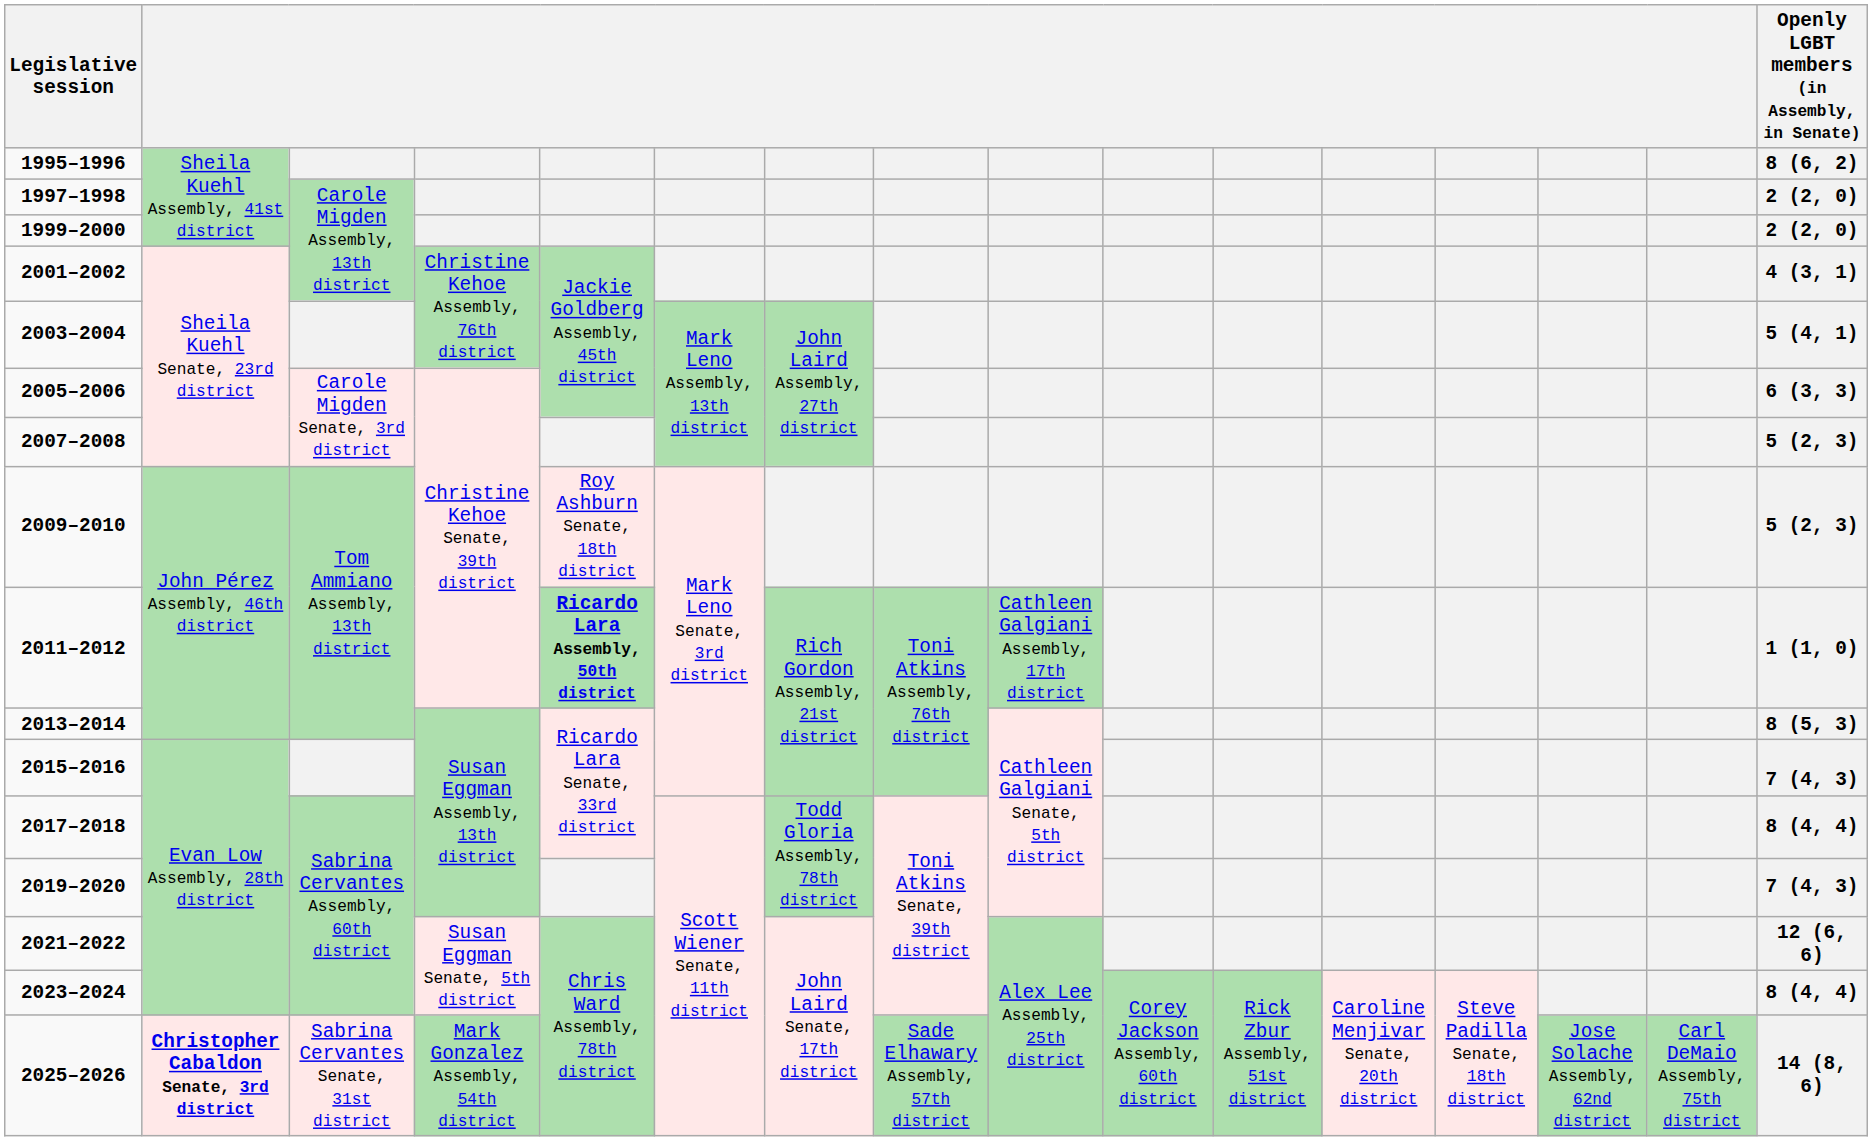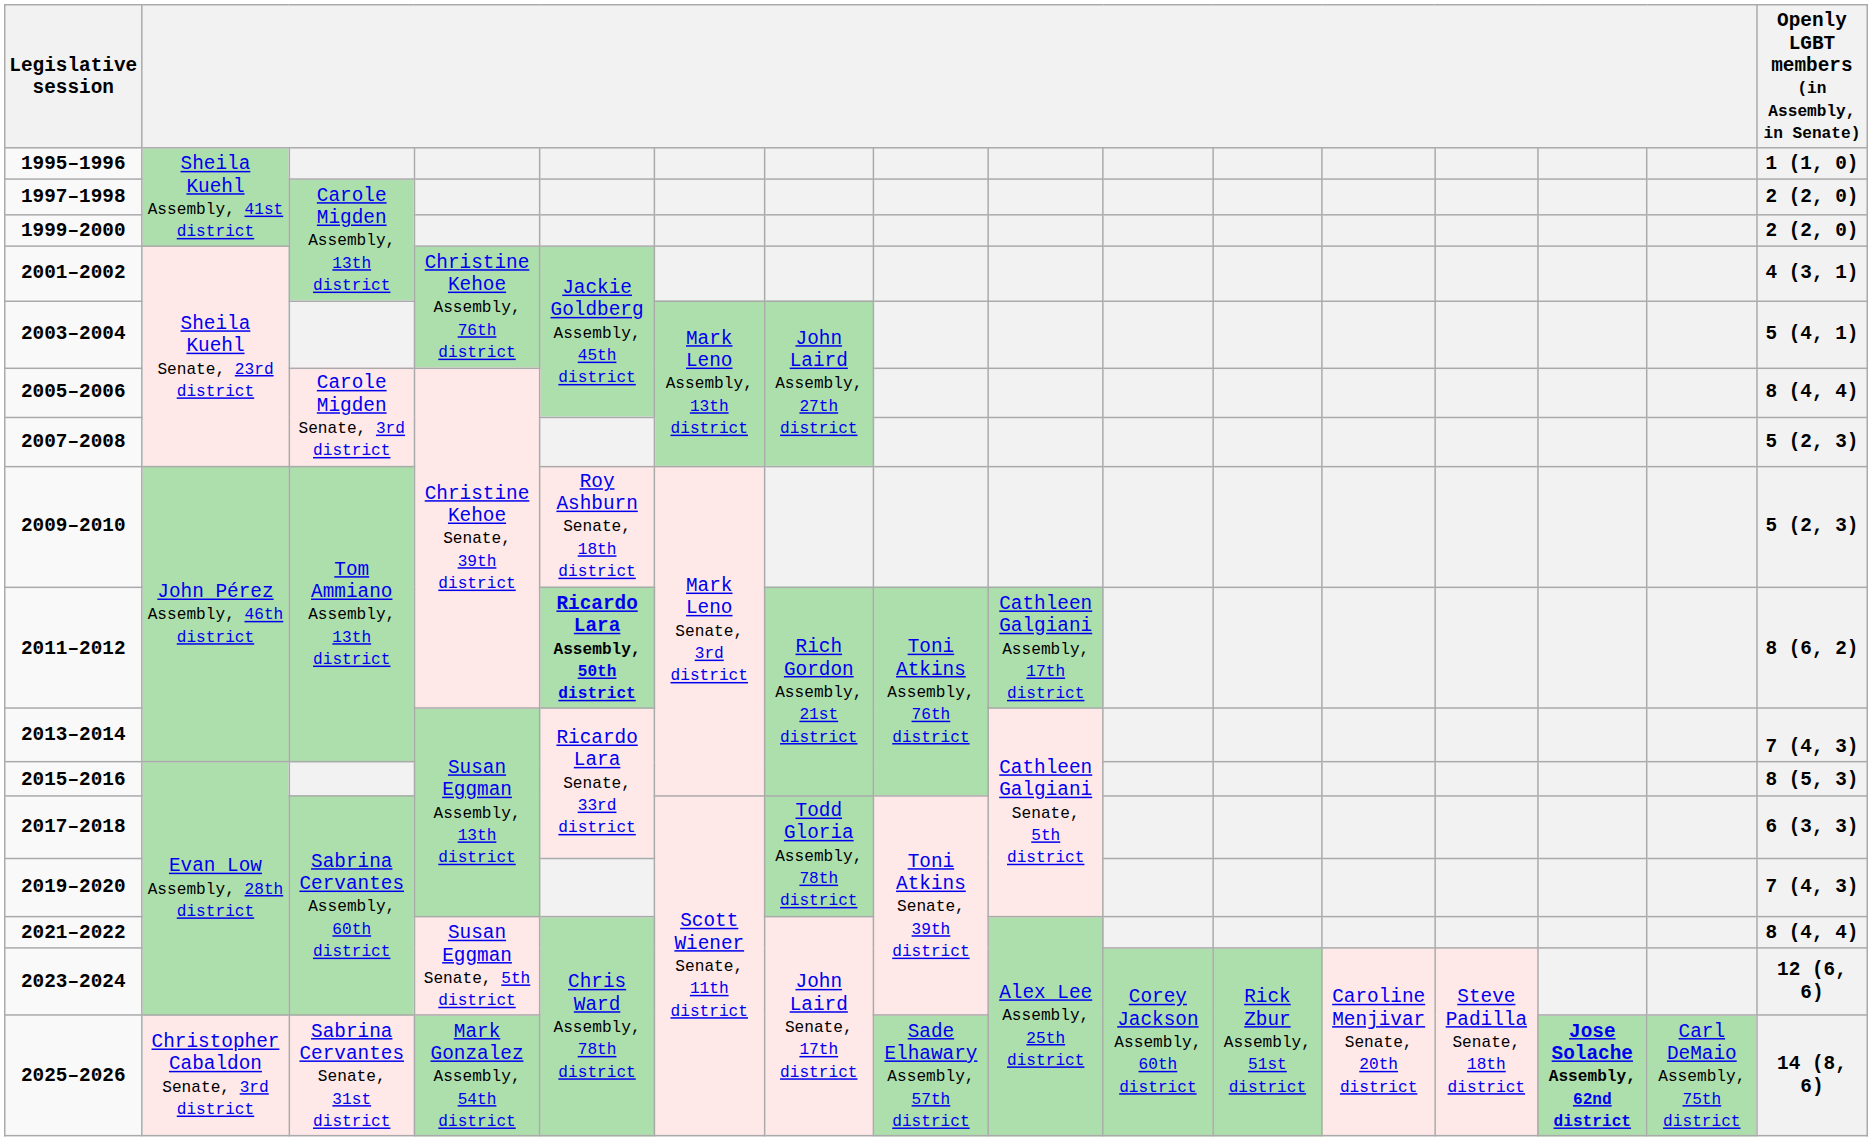 <table class="wikitable">
 <tr>
 <th>Legislative<br>session</th>
 <th colspan="14"></th>
 <th>Openly LGBT members<br><small>(in Assembly, in Senate)</small></th>
 </tr>
 <tr align=center>
 <td><strong>1995–1996</strong></td>
 <td rowspan=3 bgcolor=#ADDFAD><a href='#'>Sheila Kuehl</a><br><small>Assembly, <a href='#'>41st district</a></small></td>
 <th></th>
 <th></th>
 <th></th>
 <th></th>
 <th></th>
 <th></th>
 <th></th>
 <th></th>
 <th></th>
 <th></th>
 <th></th>
 <th></th>
 <th></th>
-<th>8 (6, 2)</th>
+<th>1 (1, 0)</th>
 </tr>
 <tr align=center>
 <td><strong>1997–1998</strong></td>
 <td rowspan=3 bgcolor=#ADDFAD><a href='#'>Carole Migden</a><br><small>Assembly, <a href='#'>13th district</a></small></td>
 <th></th>
 <th></th>
 <th></th>
 <th></th>
 <th></th>
 <th></th>
 <th></th>
 <th></th>
 <th></th>
 <th></th>
 <th></th>
 <th></th>
 <th>2 (2, 0)</th>
 </tr>
 <tr align=center>
 <td><strong>1999–2000</strong></td>
 <th></th>
 <th></th>
 <th></th>
 <th></th>
 <th></th>
 <th></th>
 <th></th>
 <th></th>
 <th></th>
 <th></th>
 <th></th>
 <th></th>
 <th>2 (2, 0)</th>
 </tr>
 <tr align=center>
 <td><strong>2001–2002</strong></td>
 <td rowspan=4 bgcolor=#FFE8E8><a href='#'>Sheila Kuehl</a><br><small>Senate, <a href='#'>23rd district</a></small></td>
 <td rowspan=2 bgcolor=#ADDFAD><a href='#'>Christine Kehoe</a><br><small>Assembly, <a href='#'>76th district</a></small></td>
 <td rowspan=3 bgcolor=#ADDFAD><a href='#'>Jackie Goldberg</a><br><small>Assembly, <a href='#'>45th district</a></small></td>
 <th></th>
 <th></th>
 <th></th>
 <th></th>
 <th></th>
 <th></th>
 <th></th>
 <th></th>
 <th></th>
 <th></th>
 <th>4 (3, 1)</th>
 </tr>
 <tr align=center>
 <td><strong>2003–2004</strong></td>
 <th></th>
 <td rowspan=3 bgcolor=#ADDFAD><a href='#'>Mark Leno</a><br><small>Assembly, <a href='#'>13th district</a></small></td>
 <td rowspan=3 bgcolor=#ADDFAD><a href='#'>John Laird</a><br><small>Assembly, <a href='#'>27th district</a></small></td>
 <th></th>
 <th></th>
 <th></th>
 <th></th>
 <th></th>
 <th></th>
 <th></th>
 <th></th>
 <th>5 (4, 1)</th>
 </tr>
 <tr align=center>
 <td><strong>2005–2006</strong></td>
 <td rowspan=2 bgcolor=#FFE8E8><a href='#'>Carole Migden</a><br><small>Senate, <a href='#'>3rd district</a></small></td>
 <td rowspan=4 bgcolor=#FFE8E8><a href='#'>Christine Kehoe</a><br><small>Senate, <a href='#'>39th district</a></small></td>
 <th></th>
 <th></th>
 <th></th>
 <th></th>
 <th></th>
 <th></th>
 <th></th>
 <th></th>
-<th>6 (3, 3)</th>
+<th>8 (4, 4)</th>
 </tr>
 <tr align=center>
 <td><strong>2007–2008</strong></td>
 <th></th>
 <th></th>
 <th></th>
 <th></th>
 <th></th>
 <th></th>
 <th></th>
 <th></th>
 <th></th>
 <th>5 (2, 3)</th>
 </tr>
 <tr align=center>
 <td><strong>2009–2010</strong></td>
 <td rowspan=3 bgcolor=#ADDFAD><a href='#'>John Pérez</a><br><small>Assembly, <a href='#'>46th district</a></small></td>
 <td rowspan=3 bgcolor=#ADDFAD><a href='#'>Tom Ammiano</a><br><small>Assembly, <a href='#'>13th district</a></small></td>
 <td rowspan=1 bgcolor=#FFE8E8><a href='#'>Roy Ashburn</a><br><small>Senate, <a href='#'>18th district</a></small></td>
 <td rowspan=4 bgcolor=#FFE8E8><a href='#'>Mark Leno</a><br><small>Senate, <a href='#'>3rd district</a></small></td>
 <th></th>
 <th></th>
 <th></th>
 <th></th>
 <th></th>
 <th></th>
 <th></th>
 <th></th>
 <th></th>
 <th>5 (2, 3)</th>
 </tr>
 <tr align=center>
 <td><strong>2011–2012</strong></td>
 <td rowspan=1 bgcolor=#ADDFAD><strong><a href='#'>Ricardo Lara</a><br><small>Assembly, <a href='#'>50th district</a></small></strong></td>
 <td rowspan=3 bgcolor=#ADDFAD><a href='#'>Rich Gordon</a><br><small>Assembly, <a href='#'>21st district</a></small></td>
 <td rowspan=3 bgcolor=#ADDFAD><a href='#'>Toni Atkins</a><br><small>Assembly, <a href='#'>76th district</a></small></td>
 <td rowspan=1 bgcolor=#ADDFAD><a href='#'>Cathleen Galgiani</a><br><small>Assembly, <a href='#'>17th district</a></small></td>
 <th></th>
 <th></th>
 <th></th>
 <th></th>
 <th></th>
 <th></th>
-<th>1 (1, 0)</th>
+<th>8 (6, 2)</th>
 </tr>
 <tr align=center>
 <td><strong>2013–2014</strong></td>
 <td rowspan=4 bgcolor=#ADDFAD><a href='#'>Susan Eggman</a><br><small>Assembly, <a href='#'>13th district</a></small></td>
 <td rowspan=3 bgcolor=#FFE8E8><a href='#'>Ricardo Lara</a><br><small>Senate, <a href='#'>33rd district</a></small></td>
 <td rowspan=4 bgcolor=#FFE8E8><a href='#'>Cathleen Galgiani</a><br><small>Senate, <a href='#'>5th district</a></small></td>
 <th></th>
 <th></th>
 <th></th>
 <th></th>
 <th></th>
 <th></th>
-<th>8 (5, 3)</th>
+<th><br>7 (4, 3)</th>
 </tr>
 <tr align=center>
 <td><strong>2015–2016</strong></td>
 <td rowspan=5 bgcolor=#ADDFAD><a href='#'>Evan Low</a><br><small>Assembly, <a href='#'>28th district</a></small></td>
 <th></th>
 <th></th>
 <th></th>
 <th></th>
 <th></th>
 <th></th>
 <th></th>
-<th><br>7 (4, 3)</th>
+<th>8 (5, 3)</th>
 </tr>
 <tr align=center>
 <td><strong>2017–2018</strong></td>
 <td rowspan=4 bgcolor=#ADDFAD><a href='#'>Sabrina Cervantes</a><br><small>Assembly, <a href='#'>60th district</a></small></td>
 <td rowspan=6 bgcolor=#FFE8E8><a href='#'>Scott Wiener</a><br><small>Senate, <a href='#'>11th district</a></small></td>
 <td rowspan=2 bgcolor=#ADDFAD><a href='#'>Todd Gloria</a><br><small>Assembly, <a href='#'>78th district</a></small></td>
 <td rowspan=4 bgcolor=#FFE8E8><a href='#'>Toni Atkins</a><br><small>Senate, <a href='#'>39th district</a></small></td>
 <th></th>
 <th></th>
 <th></th>
 <th></th>
 <th></th>
 <th></th>
-<th>8 (4, 4)</th>
+<th>6 (3, 3)</th>
 </tr>
 <tr align=center>
 <td><strong>2019–2020</strong></td>
 <th></th>
 <th></th>
 <th></th>
 <th></th>
 <th></th>
 <th></th>
 <th></th>
 <th>7 (4, 3)</th>
 </tr>
 <tr align=center>
 <td><strong>2021–2022</strong></td>
 <td rowspan=2 bgcolor=#FFE8E8><a href='#'>Susan Eggman</a><br><small>Senate, <a href='#'>5th district</a></small></td>
 <td rowspan=3 bgcolor=#ADDFAD><a href='#'>Chris Ward</a><br><small>Assembly, <a href='#'>78th district</a></small></td>
 <td rowspan=4 bgcolor=#FFE8E8><a href='#'>John Laird</a><br><small>Senate, <a href='#'>17th district</a></small></td>
 <td rowspan=3 bgcolor=#ADDFAD><a href='#'>Alex Lee</a><br><small>Assembly, <a href='#'>25th district</a></small></td>
 <th></th>
 <th></th>
 <th></th>
 <th></th>
 <th></th>
 <th></th>
-<th>12 (6, 6)</th>
+<th>8 (4, 4)</th>
 </tr>
 <tr align=center>
 <td><strong>2023–2024</strong></td>
 <td rowspan=2 bgcolor=#ADDFAD><a href='#'>Corey Jackson</a><br><small>Assembly, <a href='#'>60th district</a></small></td>
 <td rowspan=2 bgcolor=#ADDFAD><a href='#'>Rick Zbur</a><br><small>Assembly, <a href='#'>51st district</a></small></td>
 <td rowspan=2 bgcolor=#FFE8E8><a href='#'>Caroline Menjivar</a><br><small>Senate, <a href='#'>20th district</a></small></td>
 <td rowspan=2 bgcolor=#FFE8E8><a href='#'>Steve Padilla</a><br><small>Senate, <a href='#'>18th district</a></small></td>
 <th></th>
 <th></th>
-<th>8 (4, 4)</th>
+<th>12 (6, 6)</th>
 </tr>
 <tr align=center>
 <td><strong>2025–2026</strong></td>
-<td rowspan=1 bgcolor=#FFE8E8><strong><a href='#'>Christopher Cabaldon</a><br><small>Senate, <a href='#'>3rd district</a></small></strong></td>
+<td rowspan=1 bgcolor=#FFE8E8><a href='#'>Christopher Cabaldon</a><br><small>Senate, <a href='#'>3rd district</a></small></td>
 <td rowspan=2 bgcolor=#FFE8E8><a href='#'>Sabrina Cervantes</a><br><small>Senate, <a href='#'>31st district</a></small></td>
 <td rowspan=1 bgcolor=#ADDFAD><a href='#'>Mark Gonzalez</a><br><small>Assembly, <a href='#'>54th district</a></small></td>
 <td rowspan=1 bgcolor=#ADDFAD><a href='#'>Sade Elhawary</a><br><small>Assembly, <a href='#'>57th district</a></small></td>
-<td rowspan=1 bgcolor=#ADDFAD><a href='#'>Jose Solache</a><br><small>Assembly, <a href='#'>62nd district</a></small></td>
+<td rowspan=1 bgcolor=#ADDFAD><strong><a href='#'>Jose Solache</a><br><small>Assembly, <a href='#'>62nd district</a></small></strong></td>
 <td rowspan=1 bgcolor=#ADDFAD><a href='#'>Carl DeMaio</a><br><small>Assembly, <a href='#'>75th district</a></small></td>
 <th>14 (8, 6)</th>
 </tr>
 </table>
